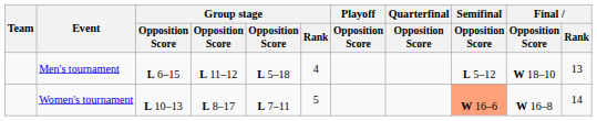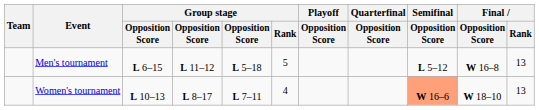 <table class="wikitable" style="text-align:center; font-size:90%;">
 <tr>
 <th rowspan=2>Team</th>
 <th rowspan=2>Event</th>
 <th colspan=4>Group stage</th>
 <th>Playoff</th>
 <th>Quarterfinal</th>
 <th>Semifinal</th>
 <th colspan=2>Final / </th>
 </tr>
 <tr style=font-size:95%>
 <th>Opposition<br>Score</th>
 <th>Opposition<br>Score</th>
 <th>Opposition<br>Score</th>
 <th>Rank</th>
 <th>Opposition<br>Score</th>
 <th>Opposition<br>Score</th>
 <th>Opposition<br>Score</th>
 <th>Opposition<br>Score</th>
 <th>Rank</th>
 </tr>
 <tr>
 <td align=left></td>
 <td align=left><a href='#'>Men's tournament</a></td>
 <td><br> <strong>L</strong> 6–15</td>
 <td><br> <strong>L</strong> 11–12</td>
 <td><br> <strong>L</strong> 5–18</td>
-<td>4</td>
+<td>5</td>
 <td></td>
 <td></td>
 <td><br> <strong>L</strong> 5–12</td>
-<td><br> <strong>W</strong> 18–10</td>
+<td><br> <strong>W</strong> 16–8</td>
 <td>13</td>
 </tr>
 <tr>
 <td align=left></td>
 <td align=left><a href='#'>Women's tournament</a></td>
 <td><br> <strong>L</strong> 10–13</td>
 <td><br> <strong>L</strong> 8–17</td>
 <td><br> <strong>L</strong> 7–11</td>
-<td>5</td>
+<td>4</td>
 <td></td>
 <td></td>
 <td style="background: lightsalmon;"><br> <strong>W</strong> 16–6</td>
-<td><br> <strong>W</strong> 16–8</td>
-<td>14</td>
+<td><br> <strong>W</strong> 18–10</td>
+<td>13</td>
 </tr>
 </table>
